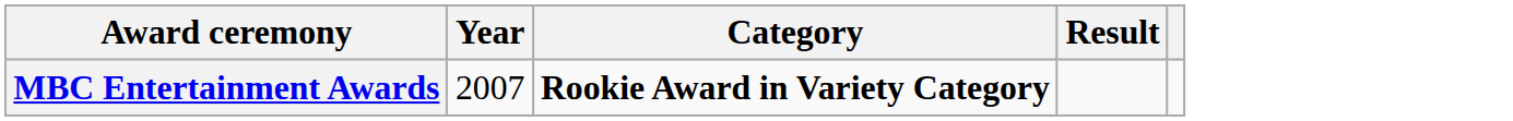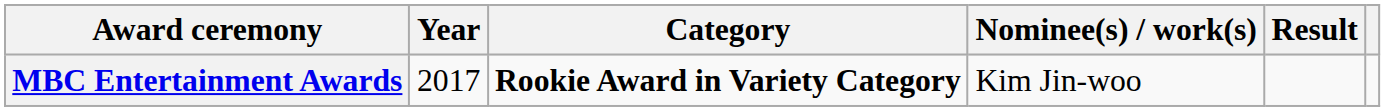 <table class="wikitable sortable plainrowheaders">
 <tr style="background:#ccc; text-align:center;">
 <th scope="col">Award ceremony</th>
 <th scope="col">Year</th>
 <th scope="col">Category</th>
+<th scope="col">Nominee(s) / work(s)</th>
 <th scope="col">Result</th>
 <th scope="col" class="unsortable"></th>
 </tr>
 <tr>
 <th scope="row"><a href='#'>MBC Entertainment Awards</a></th>
-<td>2007</td>
+<td>2017</td>
 <td><strong>Rookie Award in Variety Category</strong></td>
+<td>Kim Jin-woo</td>
 <td></td>
 <td style="text-align:center"></td>
 </tr>
 </table>
